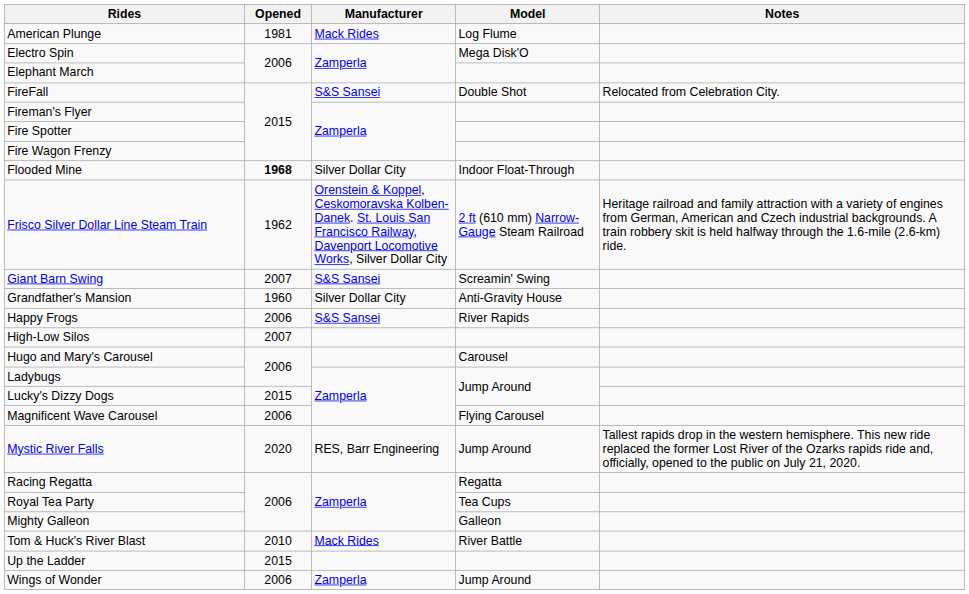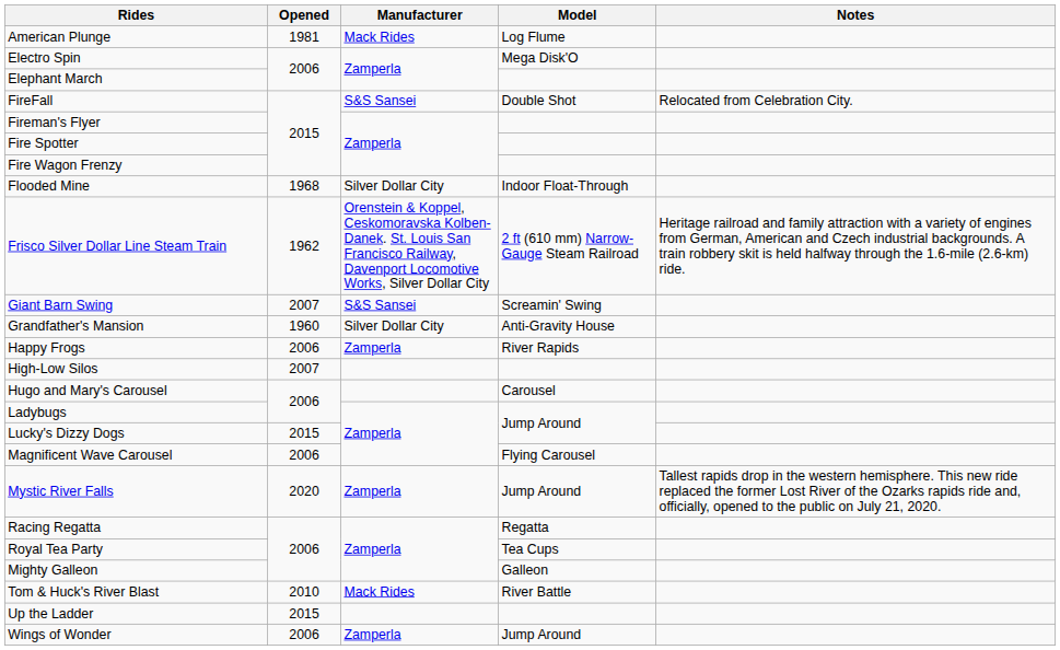 <table class="wikitable sortable">
 <tr>
 <th>Rides</th>
 <th style="width:7%;">Opened</th>
 <th style="width:15%;">Manufacturer</th>
 <th style="width:15%;">Model</th>
 <th style="width:38%;">Notes</th>
 </tr>
 <tr>
 <td>American Plunge</td>
 <td style="text-align:center">1981</td>
 <td><a href='#'>Mack Rides</a></td>
 <td>Log Flume</td>
 <td></td>
 </tr>
 <tr>
 <td>Electro Spin</td>
 <td rowspan="2" style="text-align:center">2006</td>
 <td rowspan="2"><a href='#'>Zamperla</a></td>
 <td>Mega Disk'O</td>
 <td></td>
 </tr>
 <tr>
 <td>Elephant March</td>
 <td></td>
 <td></td>
 </tr>
 <tr>
 <td>FireFall</td>
 <td rowspan="4" style="text-align:center">2015</td>
 <td><a href='#'>S&S Sansei</a></td>
 <td>Double Shot</td>
 <td>Relocated from Celebration City.</td>
 </tr>
 <tr>
 <td>Fireman's Flyer</td>
 <td rowspan="3"><a href='#'>Zamperla</a></td>
 <td></td>
 <td></td>
 </tr>
 <tr>
 <td>Fire Spotter</td>
 <td></td>
 <td></td>
 </tr>
 <tr>
 <td>Fire Wagon Frenzy</td>
 <td></td>
 <td></td>
 </tr>
 <tr>
 <td>Flooded Mine</td>
-<td style="text-align:center"><strong>1968</strong></td>
+<td style="text-align:center">1968</td>
 <td>Silver Dollar City</td>
 <td>Indoor Float-Through</td>
 <td></td>
 </tr>
 <tr>
 <td><a href='#'>Frisco Silver Dollar Line Steam Train</a></td>
 <td style="text-align:center">1962</td>
 <td><a href='#'>Orenstein & Koppel</a>, <a href='#'>Ceskomoravska Kolben-Danek</a>. <a href='#'>St. Louis San Francisco Railway</a>, <a href='#'>Davenport Locomotive Works</a>, Silver Dollar City</td>
 <td><a href='#'>2 ft</a> (610 mm) <a href='#'>Narrow-Gauge</a> Steam Railroad</td>
 <td>Heritage railroad and family attraction with a variety of engines from German, American and Czech industrial backgrounds. A train robbery skit is held halfway through the 1.6-mile (2.6-km) ride.</td>
 </tr>
 <tr>
 <td><a href='#'>Giant Barn Swing</a></td>
 <td style="text-align:center">2007</td>
 <td><a href='#'>S&S Sansei</a></td>
 <td>Screamin' Swing</td>
 <td></td>
 </tr>
 <tr>
 <td>Grandfather's Mansion</td>
 <td style="text-align:center">1960</td>
 <td>Silver Dollar City</td>
 <td>Anti-Gravity House</td>
 <td></td>
 </tr>
 <tr>
 <td>Happy Frogs</td>
 <td style="text-align:center">2006</td>
-<td><a href='#'>S&S Sansei</a></td>
+<td><a href='#'>Zamperla</a></td>
 <td>River Rapids</td>
 <td></td>
 </tr>
 <tr>
 <td>High-Low Silos</td>
 <td style="text-align:center">2007</td>
 <td></td>
 <td></td>
 <td></td>
 </tr>
 <tr>
 <td>Hugo and Mary's Carousel</td>
 <td rowspan="2" style="text-align:center">2006</td>
 <td></td>
 <td>Carousel</td>
 <td></td>
 </tr>
 <tr>
 <td>Ladybugs</td>
 <td rowspan="3"><a href='#'>Zamperla</a></td>
 <td rowspan="2">Jump Around</td>
 <td></td>
 </tr>
 <tr>
 <td>Lucky's Dizzy Dogs</td>
 <td style="text-align:center">2015</td>
 <td></td>
 </tr>
 <tr>
 <td>Magnificent Wave Carousel</td>
 <td style="text-align:center">2006</td>
 <td>Flying Carousel</td>
 <td></td>
 </tr>
 <tr>
 <td><a href='#'>Mystic River Falls</a></td>
 <td style="text-align:center">2020</td>
-<td>RES, Barr Engineering</td>
+<td><a href='#'>Zamperla</a></td>
 <td>Jump Around</td>
 <td>Tallest rapids drop in the western hemisphere. This new ride replaced the former Lost River of the Ozarks rapids ride and, officially, opened to the public on July 21, 2020.</td>
 </tr>
 <tr>
 <td>Racing Regatta</td>
 <td rowspan="3" style="text-align:center">2006</td>
 <td rowspan="3"><a href='#'>Zamperla</a></td>
 <td>Regatta</td>
 <td></td>
 </tr>
 <tr>
 <td>Royal Tea Party</td>
 <td>Tea Cups</td>
 <td></td>
 </tr>
 <tr>
 <td>Mighty Galleon</td>
 <td>Galleon</td>
 <td></td>
 </tr>
 <tr>
 <td>Tom & Huck's River Blast</td>
 <td style="text-align:center">2010</td>
 <td><a href='#'>Mack Rides</a></td>
 <td>River Battle</td>
 <td></td>
 </tr>
 <tr>
 <td>Up the Ladder</td>
 <td style="text-align:center">2015</td>
 <td></td>
 <td></td>
 <td></td>
 </tr>
 <tr>
 <td>Wings of Wonder</td>
 <td style="text-align:center">2006</td>
 <td><a href='#'>Zamperla</a></td>
 <td>Jump Around</td>
 <td></td>
 </tr>
 </table>
